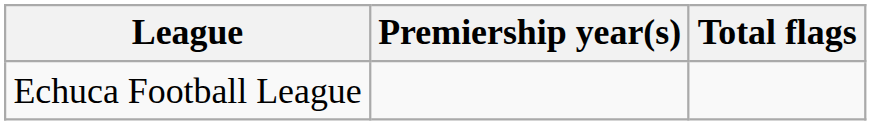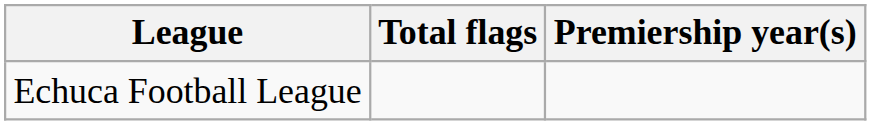 <table class="wikitable">
 <tr>
 <th>League</th>
+<th>Total flags</th>
 <th>Premiership year(s)</th>
-<th>Total flags</th>
 </tr>
 <tr>
 <td>Echuca Football League</td>
 <td></td>
 <td></td>
 </tr>
 </table>
